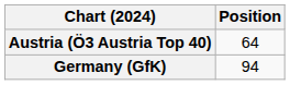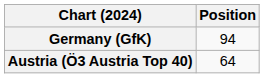 <table class="wikitable sortable plainrowheaders" style="text-align:center">
 <tr>
 <th scope="col">Chart (2024)</th>
 <th scope="col">Position</th>
 </tr>
 <tr>
+<th scope="row">Germany (GfK)</th>
+<td>94</td>
+</tr>
+<tr>
 <th scope="row">Austria (Ö3 Austria Top 40)</th>
 <td>64</td>
 </tr>
-<tr>
-<th scope="row">Germany (GfK)</th>
-<td>94</td>
-</tr>
 </table>
